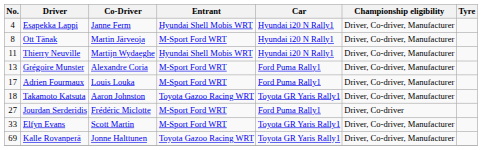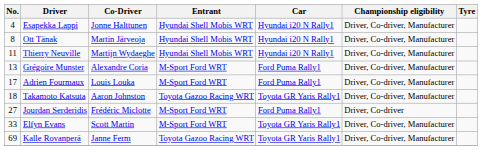 <table class="wikitable" style="font-size: 85%;">
 <tr>
 <th>No.</th>
 <th>Driver</th>
 <th>Co-Driver</th>
 <th>Entrant</th>
 <th>Car</th>
 <th>Championship eligibility</th>
 <th>Tyre</th>
 </tr>
 <tr>
 <td align="center">4</td>
 <td> <a href='#'>Esapekka Lappi</a></td>
-<td> <a href='#'>Janne Ferm</a></td>
+<td> <a href='#'>Jonne Halttunen</a></td>
 <td> <a href='#'>Hyundai Shell Mobis WRT</a></td>
 <td><a href='#'>Hyundai i20 N Rally1</a></td>
 <td>Driver, Co-driver, Manufacturer</td>
 <td align="center"></td>
 </tr>
 <tr>
 <td align="center">8</td>
 <td> <a href='#'>Ott Tänak</a></td>
 <td> <a href='#'>Martin Järveoja</a></td>
-<td> <a href='#'>M-Sport Ford WRT</a></td>
+<td> <a href='#'>Hyundai Shell Mobis WRT</a></td>
 <td><a href='#'>Hyundai i20 N Rally1</a></td>
 <td>Driver, Co-driver, Manufacturer</td>
 <td align="center"></td>
 </tr>
 <tr>
 <td align="center">11</td>
 <td> <a href='#'>Thierry Neuville</a></td>
 <td> <a href='#'>Martijn Wydaeghe</a></td>
 <td> <a href='#'>Hyundai Shell Mobis WRT</a></td>
 <td><a href='#'>Hyundai i20 N Rally1</a></td>
 <td>Driver, Co-driver, Manufacturer</td>
 <td align="center"></td>
 </tr>
 <tr>
 <td align="center">13</td>
 <td> <a href='#'>Grégoire Munster</a></td>
 <td> <a href='#'>Alexandre Coria</a></td>
 <td> <a href='#'>M-Sport Ford WRT</a></td>
 <td><a href='#'>Ford Puma Rally1</a></td>
 <td>Driver, Co-driver, Manufacturer</td>
 <td align="center"></td>
 </tr>
 <tr>
 <td align="center">17</td>
 <td> <a href='#'>Adrien Fourmaux</a></td>
 <td> <a href='#'>Louis Louka</a></td>
 <td> <a href='#'>M-Sport Ford WRT</a></td>
 <td><a href='#'>Ford Puma Rally1</a></td>
 <td>Driver, Co-driver, Manufacturer</td>
 <td align="center"></td>
 </tr>
 <tr>
 <td align="center">18</td>
 <td> <a href='#'>Takamoto Katsuta</a></td>
 <td> <a href='#'>Aaron Johnston</a></td>
 <td> <a href='#'>Toyota Gazoo Racing WRT</a></td>
 <td><a href='#'>Toyota GR Yaris Rally1</a></td>
 <td>Driver, Co-driver, Manufacturer</td>
 <td align="center"></td>
 </tr>
 <tr>
 <td align="center">27</td>
 <td> <a href='#'>Jourdan Serderidis</a></td>
 <td> <a href='#'>Frédéric Miclotte</a></td>
 <td> <a href='#'>M-Sport Ford WRT</a></td>
 <td><a href='#'>Ford Puma Rally1</a></td>
 <td>Driver, Co-driver</td>
 <td align="center"></td>
 </tr>
 <tr>
 <td align="center">33</td>
 <td> <a href='#'>Elfyn Evans</a></td>
 <td> <a href='#'>Scott Martin</a></td>
 <td> <a href='#'>M-Sport Ford WRT</a></td>
 <td><a href='#'>Toyota GR Yaris Rally1</a></td>
 <td>Driver, Co-driver, Manufacturer</td>
 <td align="center"></td>
 </tr>
 <tr>
 <td align="center">69</td>
 <td> <a href='#'>Kalle Rovanperä</a></td>
-<td> <a href='#'>Jonne Halttunen</a></td>
+<td> <a href='#'>Janne Ferm</a></td>
 <td> <a href='#'>Toyota Gazoo Racing WRT</a></td>
 <td><a href='#'>Toyota GR Yaris Rally1</a></td>
 <td>Driver, Co-driver, Manufacturer</td>
 <td align="center"></td>
 </tr>
 <tr>
 </tr>
 </table>
